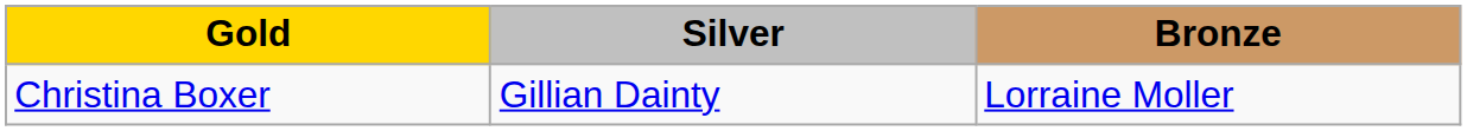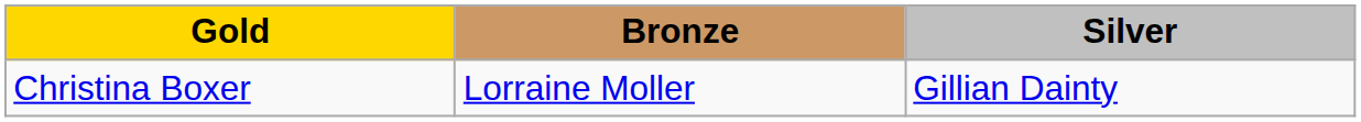 <table class="wikitable" style="text-align:left">
 <tr align="center">
 <td width=200 bgcolor=gold><strong>Gold</strong></td>
+<td width=200 bgcolor=CC9966><strong>Bronze</strong></td>
 <td width=200 bgcolor=silver><strong>Silver</strong></td>
-<td width=200 bgcolor=CC9966><strong>Bronze</strong></td>
 </tr>
 <tr>
 <td><a href='#'>Christina Boxer</a><br><em></em></td>
+<td><a href='#'>Lorraine Moller</a><br><em></em></td>
 <td><a href='#'>Gillian Dainty</a><br><em></em></td>
-<td><a href='#'>Lorraine Moller</a><br><em></em></td>
 </tr>
 </table>
